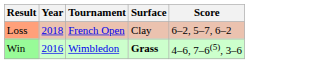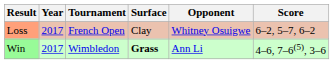 <table class="sortable wikitable">
 <tr>
 <th>Result</th>
 <th>Year</th>
 <th>Tournament</th>
 <th>Surface</th>
+<th>Opponent</th>
 <th class="unsortable">Score</th>
 </tr>
 <tr style="background:#ebc2af;">
 <td style="background:#ffa07a;">Loss</td>
-<td><a href='#'>2018</a></td>
+<td><a href='#'>2017</a></td>
 <td><a href='#'>French Open</a></td>
 <td>Clay</td>
+<td> <a href='#'>Whitney Osuigwe</a></td>
 <td>6–2, 5–7, 6–2</td>
 </tr>
 <tr style="background:#ccffcc;">
 <td bgcolor=98fb98>Win</td>
-<td><a href='#'>2016</a></td>
+<td><a href='#'>2017</a></td>
 <td><a href='#'>Wimbledon</a></td>
 <td><strong>Grass</strong></td>
+<td> <a href='#'>Ann Li</a></td>
 <td>4–6, 7–6<sup>(5)</sup>, 3–6</td>
 </tr>
 </table>
